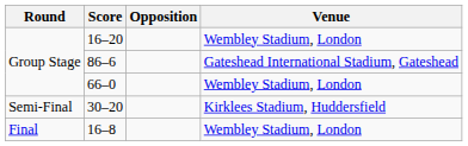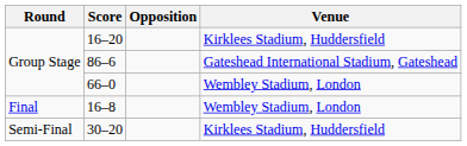 <table class="wikitable">
 <tr>
 <th>Round</th>
 <th>Score</th>
 <th>Opposition</th>
 <th>Venue</th>
 </tr>
 <tr>
 <td rowspan="3">Group Stage</td>
 <td>16–20</td>
 <td></td>
-<td><a href='#'>Wembley Stadium</a>, <a href='#'>London</a></td>
+<td><a href='#'>Kirklees Stadium</a>, <a href='#'>Huddersfield</a></td>
 </tr>
 <tr>
 <td>86–6</td>
 <td></td>
 <td><a href='#'>Gateshead International Stadium</a>, <a href='#'>Gateshead</a></td>
 </tr>
 <tr>
 <td>66–0</td>
 <td></td>
 <td><a href='#'>Wembley Stadium</a>, <a href='#'>London</a></td>
 </tr>
 <tr>
+<td><a href='#'>Final</a></td>
+<td>16–8</td>
+<td></td>
+<td><a href='#'>Wembley Stadium</a>, <a href='#'>London</a></td>
+</tr>
+<tr>
 <td>Semi-Final</td>
 <td>30–20</td>
 <td></td>
 <td><a href='#'>Kirklees Stadium</a>, <a href='#'>Huddersfield</a></td>
 </tr>
-<tr>
-<td><a href='#'>Final</a></td>
-<td>16–8</td>
-<td></td>
-<td><a href='#'>Wembley Stadium</a>, <a href='#'>London</a></td>
-</tr>
 </table>
